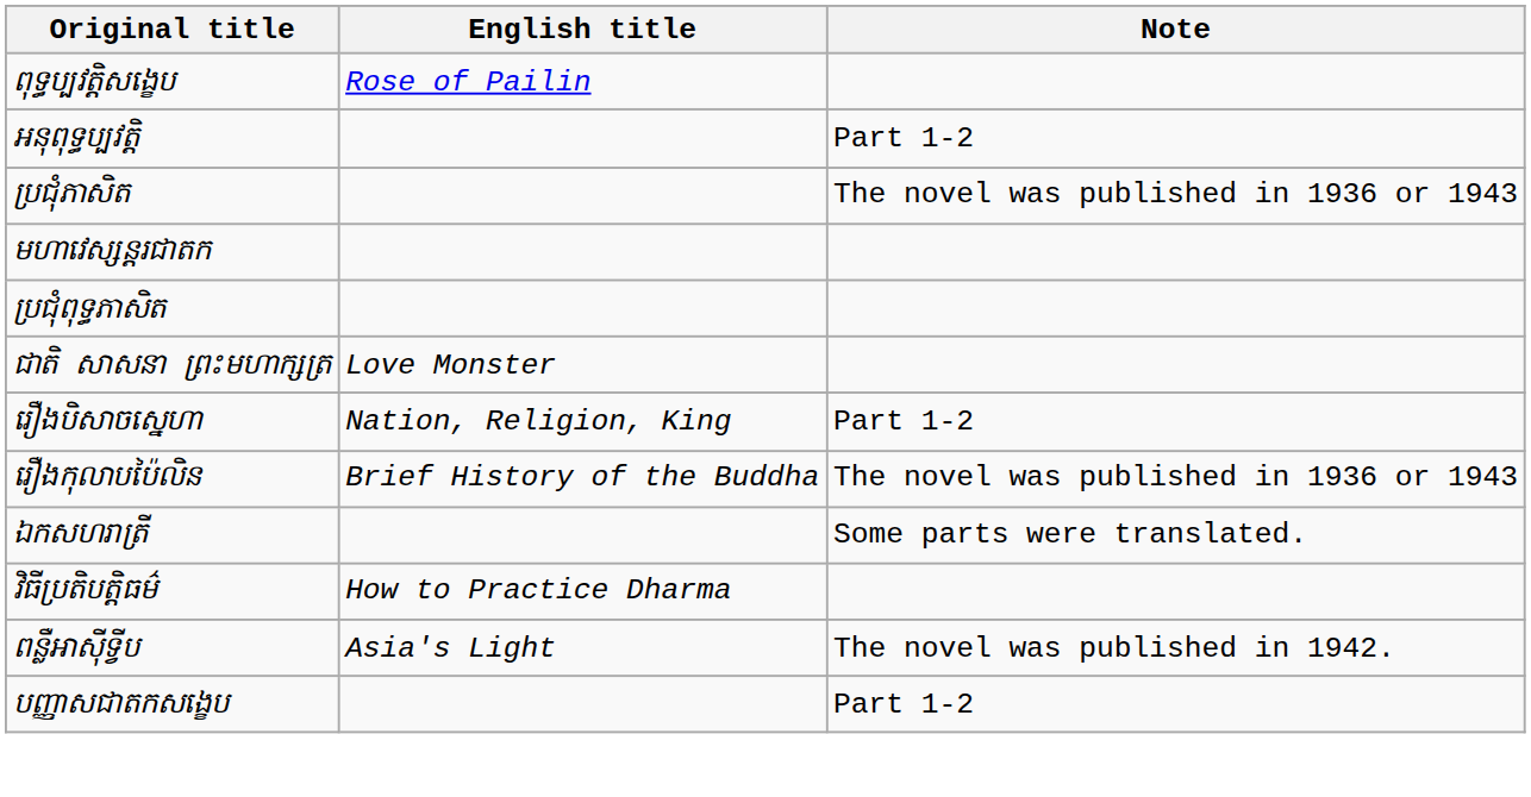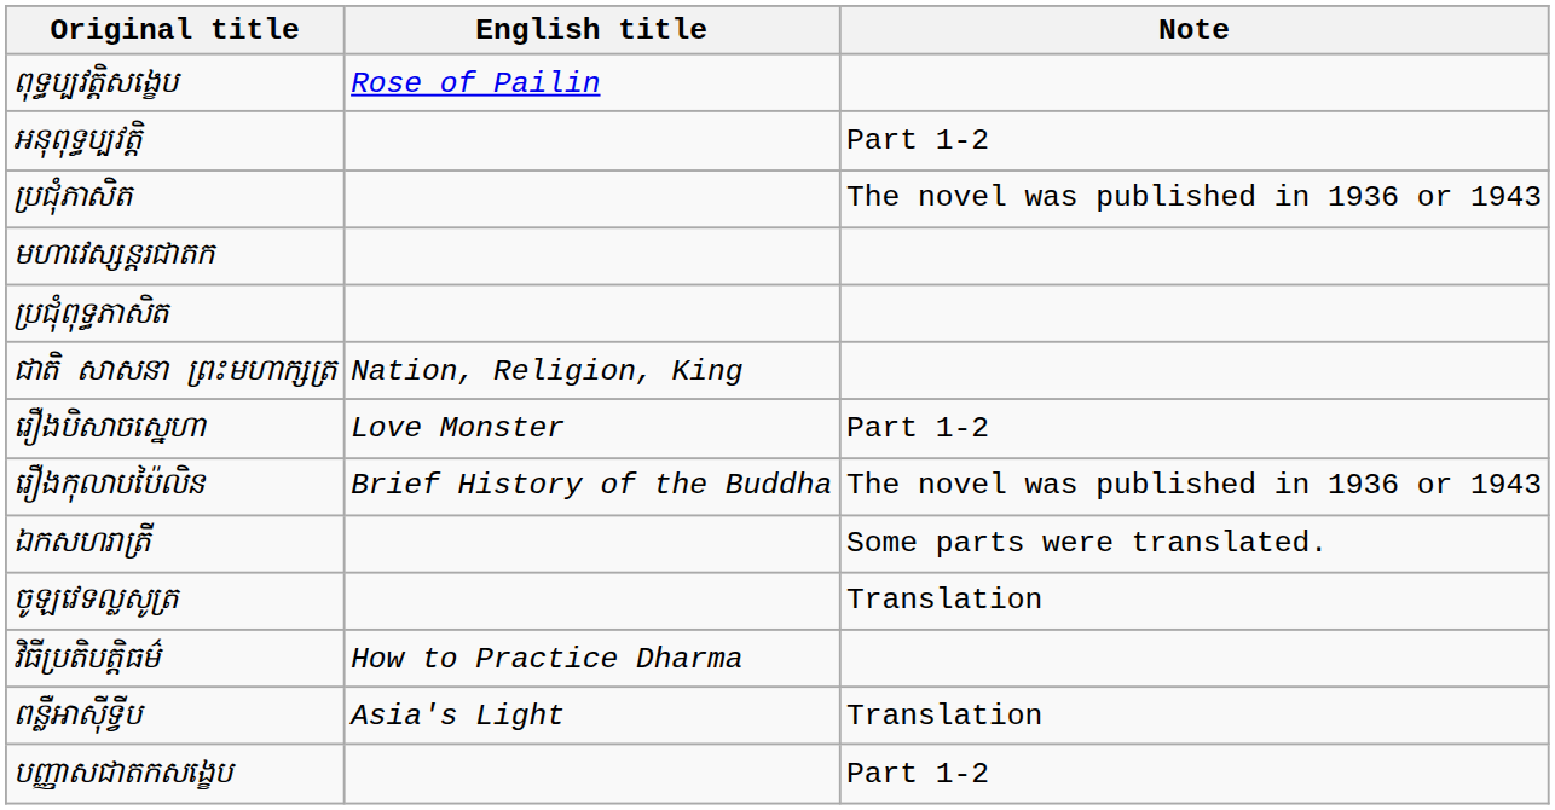 <table class="wikitable sortable">
 <tr>
 <th>Original title</th>
 <th>English title</th>
 <th>Note</th>
 </tr>
 <tr>
 <td><em>ពុទ្ធប្បវត្តិសង្ខេប</em></td>
 <td><em><a href='#'>Rose of Pailin</a></em></td>
 <td></td>
 </tr>
 <tr>
 <td><em>អនុពុទ្ធប្បវត្តិ</em></td>
 <td></td>
 <td>Part 1-2</td>
 </tr>
 <tr>
 <td><em>ប្រជុំភាសិត</em></td>
 <td></td>
 <td>The novel was published in 1936 or 1943</td>
 </tr>
 <tr>
 <td><em>មហាវេស្សន្ដរជាតក</em></td>
 <td></td>
 <td></td>
 </tr>
 <tr>
 <td><em>ប្រជុំពុទ្ធភាសិត</em></td>
 <td></td>
 <td></td>
 </tr>
 <tr>
 <td><em>ជាតិ សាសនា ព្រះមហាក្សត្រ</em></td>
-<td><em>Love Monster</em></td>
+<td><em>Nation, Religion, King</em></td>
 <td></td>
 </tr>
 <tr>
 <td><em>រឿងបិសាចស្នេហា</em></td>
-<td><em>Nation, Religion, King</em></td>
+<td><em>Love Monster</em></td>
 <td>Part 1-2</td>
 </tr>
 <tr>
 <td><em>រឿងកុលាបប៉ៃលិន</em></td>
 <td><em>Brief History of the Buddha</em></td>
 <td>The novel was published in 1936 or 1943</td>
 </tr>
 <tr>
 <td><em>ឯកសហរាត្រី</em></td>
 <td></td>
 <td>Some parts were translated.</td>
 </tr>
 <tr>
+<td><em>ចូឡវេទល្លសូត្រ</em></td>
+<td></td>
+<td>Translation</td>
+</tr>
+<tr>
 <td><em>វិធីប្រតិបត្តិធម៌</em></td>
 <td><em>How to Practice Dharma</em></td>
 <td></td>
 </tr>
 <tr>
 <td><em>ពន្លឺអាស៊ីទ្វីប</em></td>
 <td><em>Asia's Light</em></td>
-<td>The novel was published in 1942.</td>
+<td>Translation</td>
 </tr>
 <tr>
 <td><em>បញ្ញាសជាតកសង្ខេប</em></td>
 <td></td>
 <td>Part 1-2</td>
 </tr>
 </table>
